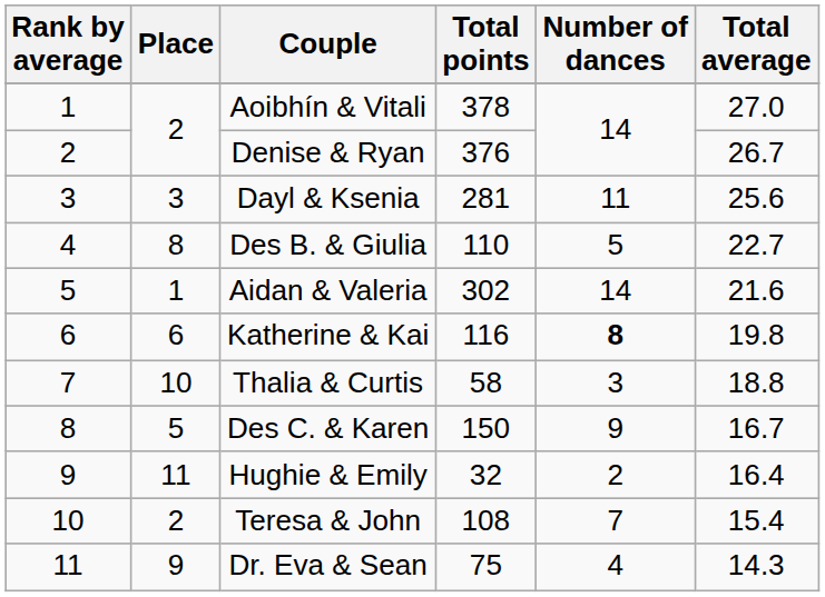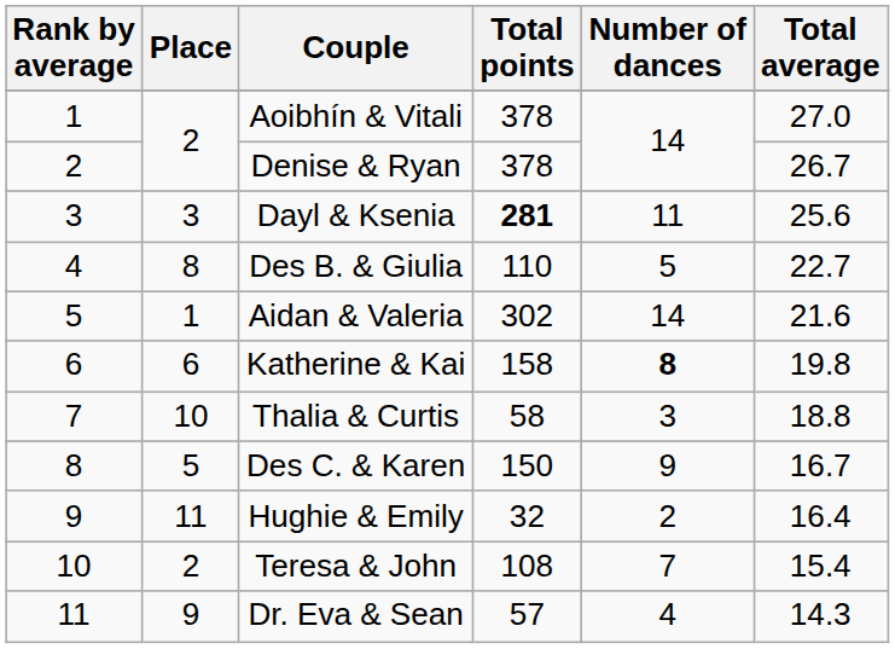 <table class="wikitable sortable"  style="margin:auto; text-align:center; white-space:nowrap; width:30%;">
 <tr>
 <th>Rank by <br> average</th>
 <th>Place</th>
 <th>Couple</th>
 <th>Total <br> points</th>
 <th>Number of <br> dances</th>
 <th>Total <br> average</th>
 </tr>
 <tr>
 </tr>
 <tr>
 <td>1</td>
 <td rowspan="2">2</td>
 <td>Aoibhín & Vitali</td>
 <td>378</td>
 <td rowspan="2">14</td>
 <td>27.0</td>
 </tr>
 <tr>
 <td>2</td>
 <td>Denise & Ryan</td>
-<td>376</td>
+<td>378</td>
 <td>26.7</td>
 </tr>
 <tr>
 <td>3</td>
 <td>3</td>
 <td>Dayl & Ksenia</td>
-<td>281</td>
+<td><strong>281</strong></td>
 <td>11</td>
 <td>25.6</td>
 </tr>
 <tr>
 <td>4</td>
 <td>8</td>
 <td>Des B. & Giulia</td>
 <td>110</td>
 <td>5</td>
 <td>22.7</td>
 </tr>
 <tr>
 <td>5</td>
 <td>1</td>
 <td>Aidan & Valeria</td>
 <td>302</td>
 <td>14</td>
 <td>21.6</td>
 </tr>
 <tr>
 <td>6</td>
 <td>6</td>
 <td>Katherine & Kai</td>
-<td>116</td>
+<td>158</td>
 <td><strong>8</strong></td>
 <td>19.8</td>
 </tr>
 <tr>
 <td>7</td>
 <td>10</td>
 <td>Thalia & Curtis</td>
 <td>58</td>
 <td>3</td>
 <td>18.8</td>
 </tr>
 <tr>
 <td>8</td>
 <td>5</td>
 <td>Des C. & Karen</td>
 <td>150</td>
 <td>9</td>
 <td>16.7</td>
 </tr>
 <tr>
 <td>9</td>
 <td>11</td>
 <td>Hughie & Emily</td>
 <td>32</td>
 <td>2</td>
 <td>16.4</td>
 </tr>
 <tr>
 <td>10</td>
 <td>2</td>
 <td>Teresa & John</td>
 <td>108</td>
 <td>7</td>
 <td>15.4</td>
 </tr>
 <tr>
 <td>11</td>
 <td>9</td>
 <td>Dr. Eva & Sean</td>
-<td>75</td>
+<td>57</td>
 <td>4</td>
 <td>14.3</td>
 </tr>
 </table>
